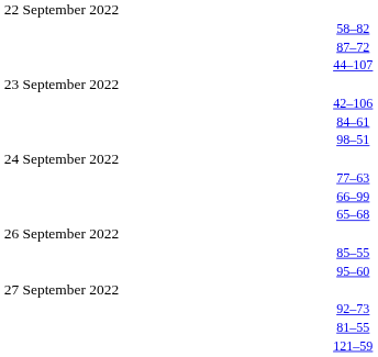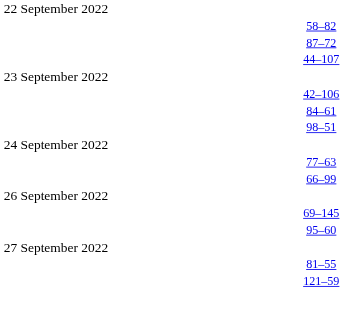 <table style="width:100%;" cellspacing="1">
 <tr>
 <th width=25%></th>
 <th width=2%></th>
 <th width=6%></th>
 <th width=2%></th>
 <th width=25%></th>
 </tr>
 <tr>
 <td>22 September 2022</td>
 </tr>
 <tr style=font-size:90%>
 <td align=right></td>
 <td></td>
 <td align=center><a href='#'>58–82</a></td>
 <td></td>
 <td></td>
 <td></td>
 </tr>
 <tr style=font-size:90%>
 <td align=right></td>
 <td></td>
 <td align=center><a href='#'>87–72</a></td>
 <td></td>
 <td></td>
 <td></td>
 </tr>
 <tr style=font-size:90%>
 <td align=right></td>
 <td></td>
 <td align=center><a href='#'>44–107</a></td>
 <td></td>
 <td></td>
 <td></td>
 </tr>
 <tr>
 <td>23 September 2022</td>
 </tr>
 <tr style=font-size:90%>
 <td align=right></td>
 <td></td>
 <td align=center><a href='#'>42–106</a></td>
 <td></td>
 <td></td>
 <td></td>
 </tr>
 <tr style=font-size:90%>
 <td align=right></td>
 <td></td>
 <td align=center><a href='#'>84–61</a></td>
 <td></td>
 <td></td>
 <td></td>
 </tr>
 <tr style=font-size:90%>
 <td align=right></td>
 <td></td>
 <td align=center><a href='#'>98–51</a></td>
 <td></td>
 <td></td>
 <td></td>
 </tr>
 <tr>
 <td>24 September 2022</td>
 </tr>
 <tr style=font-size:90%>
 <td align=right></td>
 <td></td>
 <td align=center><a href='#'>77–63</a></td>
 <td></td>
 <td></td>
 <td></td>
 </tr>
 <tr style=font-size:90%>
 <td align=right></td>
 <td></td>
 <td align=center><a href='#'>66–99</a></td>
 <td></td>
 <td></td>
 <td></td>
 </tr>
-<tr style=font-size:90%>
-<td align=right></td>
-<td></td>
-<td align=center><a href='#'>65–68</a></td>
-<td></td>
-<td></td>
-<td></td>
-</tr>
 <tr>
 <td>26 September 2022</td>
 </tr>
 <tr style=font-size:90%>
 <td align=right></td>
 <td></td>
-<td align=center><a href='#'>85–55</a></td>
+<td align=center><a href='#'>69–145</a></td>
 <td></td>
 <td></td>
 <td></td>
 </tr>
 <tr style=font-size:90%>
 <td align=right></td>
 <td></td>
 <td align=center><a href='#'>95–60</a></td>
 <td></td>
 <td></td>
 <td></td>
 </tr>
 <tr>
 <td>27 September 2022</td>
 </tr>
 <tr style=font-size:90%>
 <td align=right></td>
 <td></td>
-<td align=center><a href='#'>92–73</a></td>
-<td></td>
-<td></td>
-<td></td>
-</tr>
-<tr style=font-size:90%>
-<td align=right></td>
-<td></td>
 <td align=center><a href='#'>81–55</a></td>
 <td></td>
 <td></td>
 <td></td>
 </tr>
 <tr style=font-size:90%>
 <td align=right></td>
 <td></td>
 <td align=center><a href='#'>121–59</a></td>
 <td></td>
 <td></td>
 <td></td>
 </tr>
 </table>
